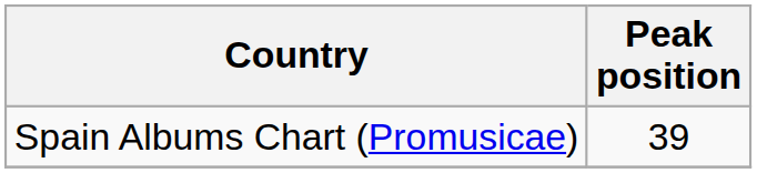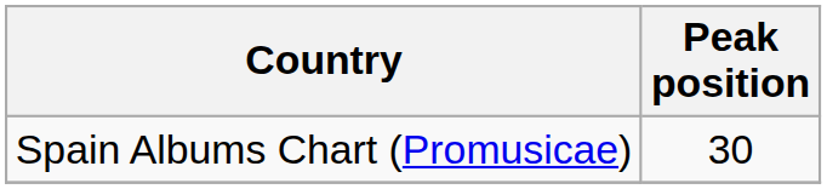 <table class="wikitable sortable">
 <tr>
 <th>Country</th>
 <th>Peak<br>position</th>
 </tr>
 <tr>
 <td>Spain Albums Chart (<a href='#'>Promusicae</a>)</td>
-<td style="text-align:center;">39</td>
+<td style="text-align:center;">30</td>
 </tr>
 <tr>
 </tr>
 </table>
